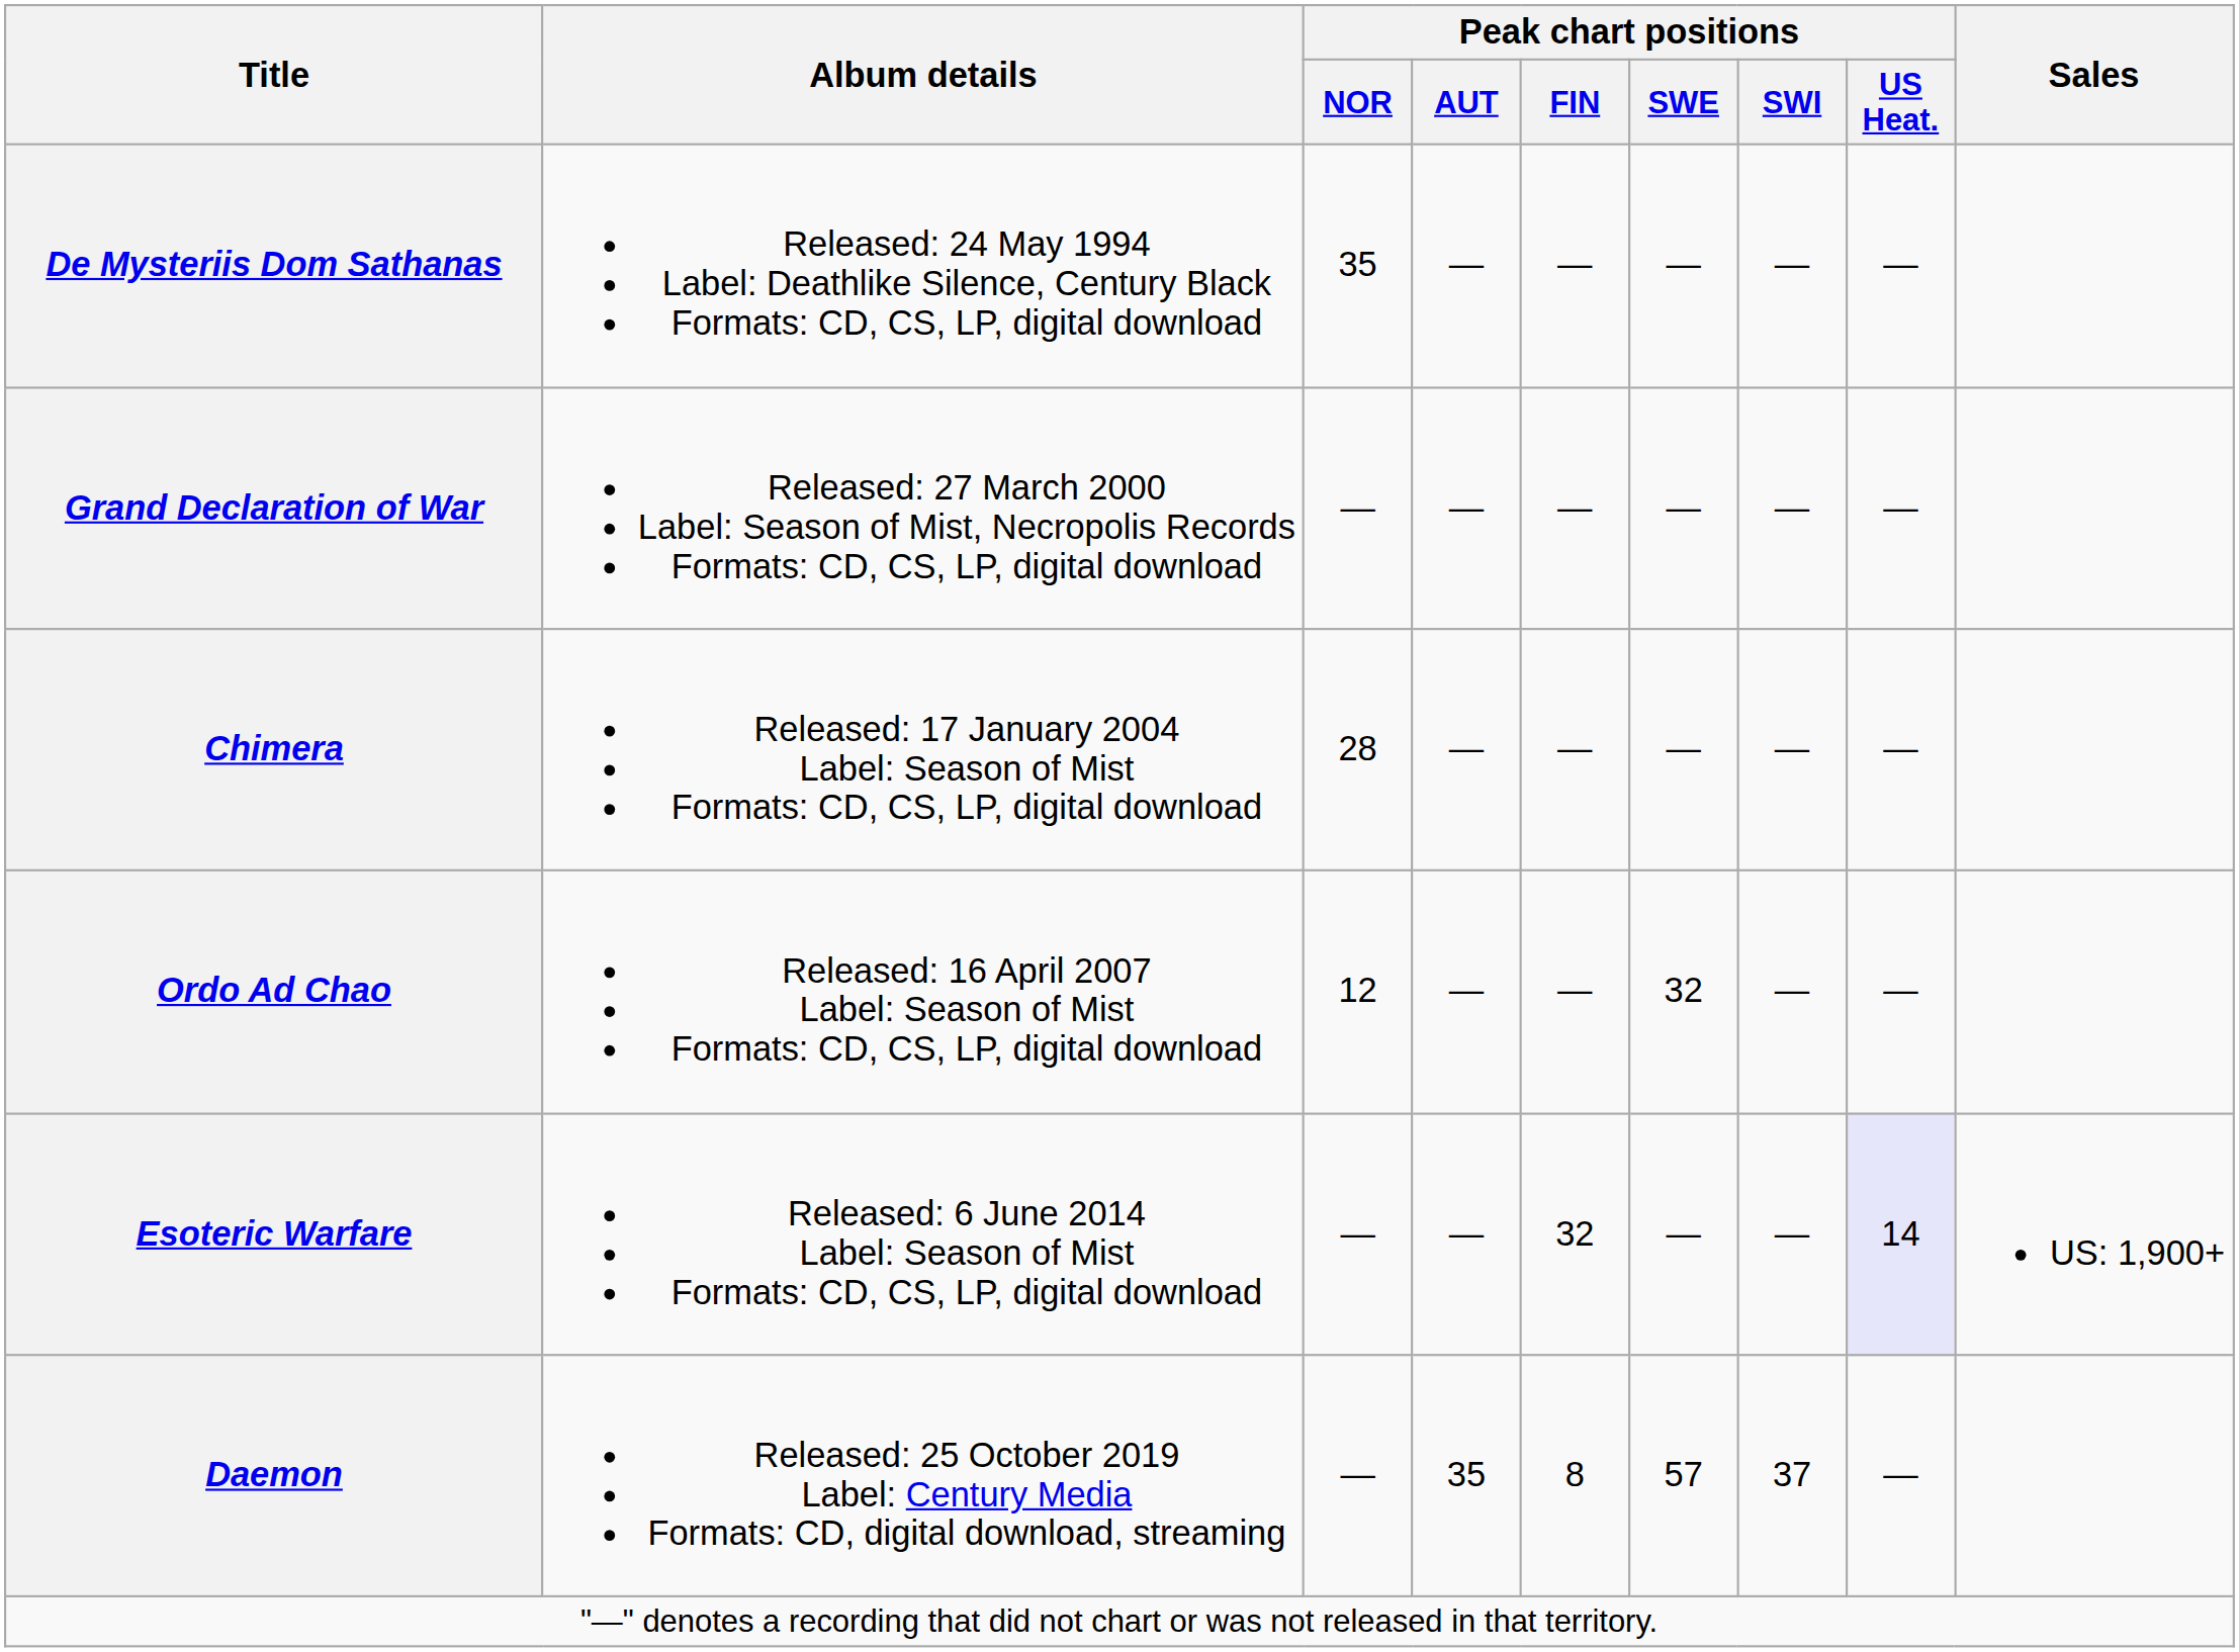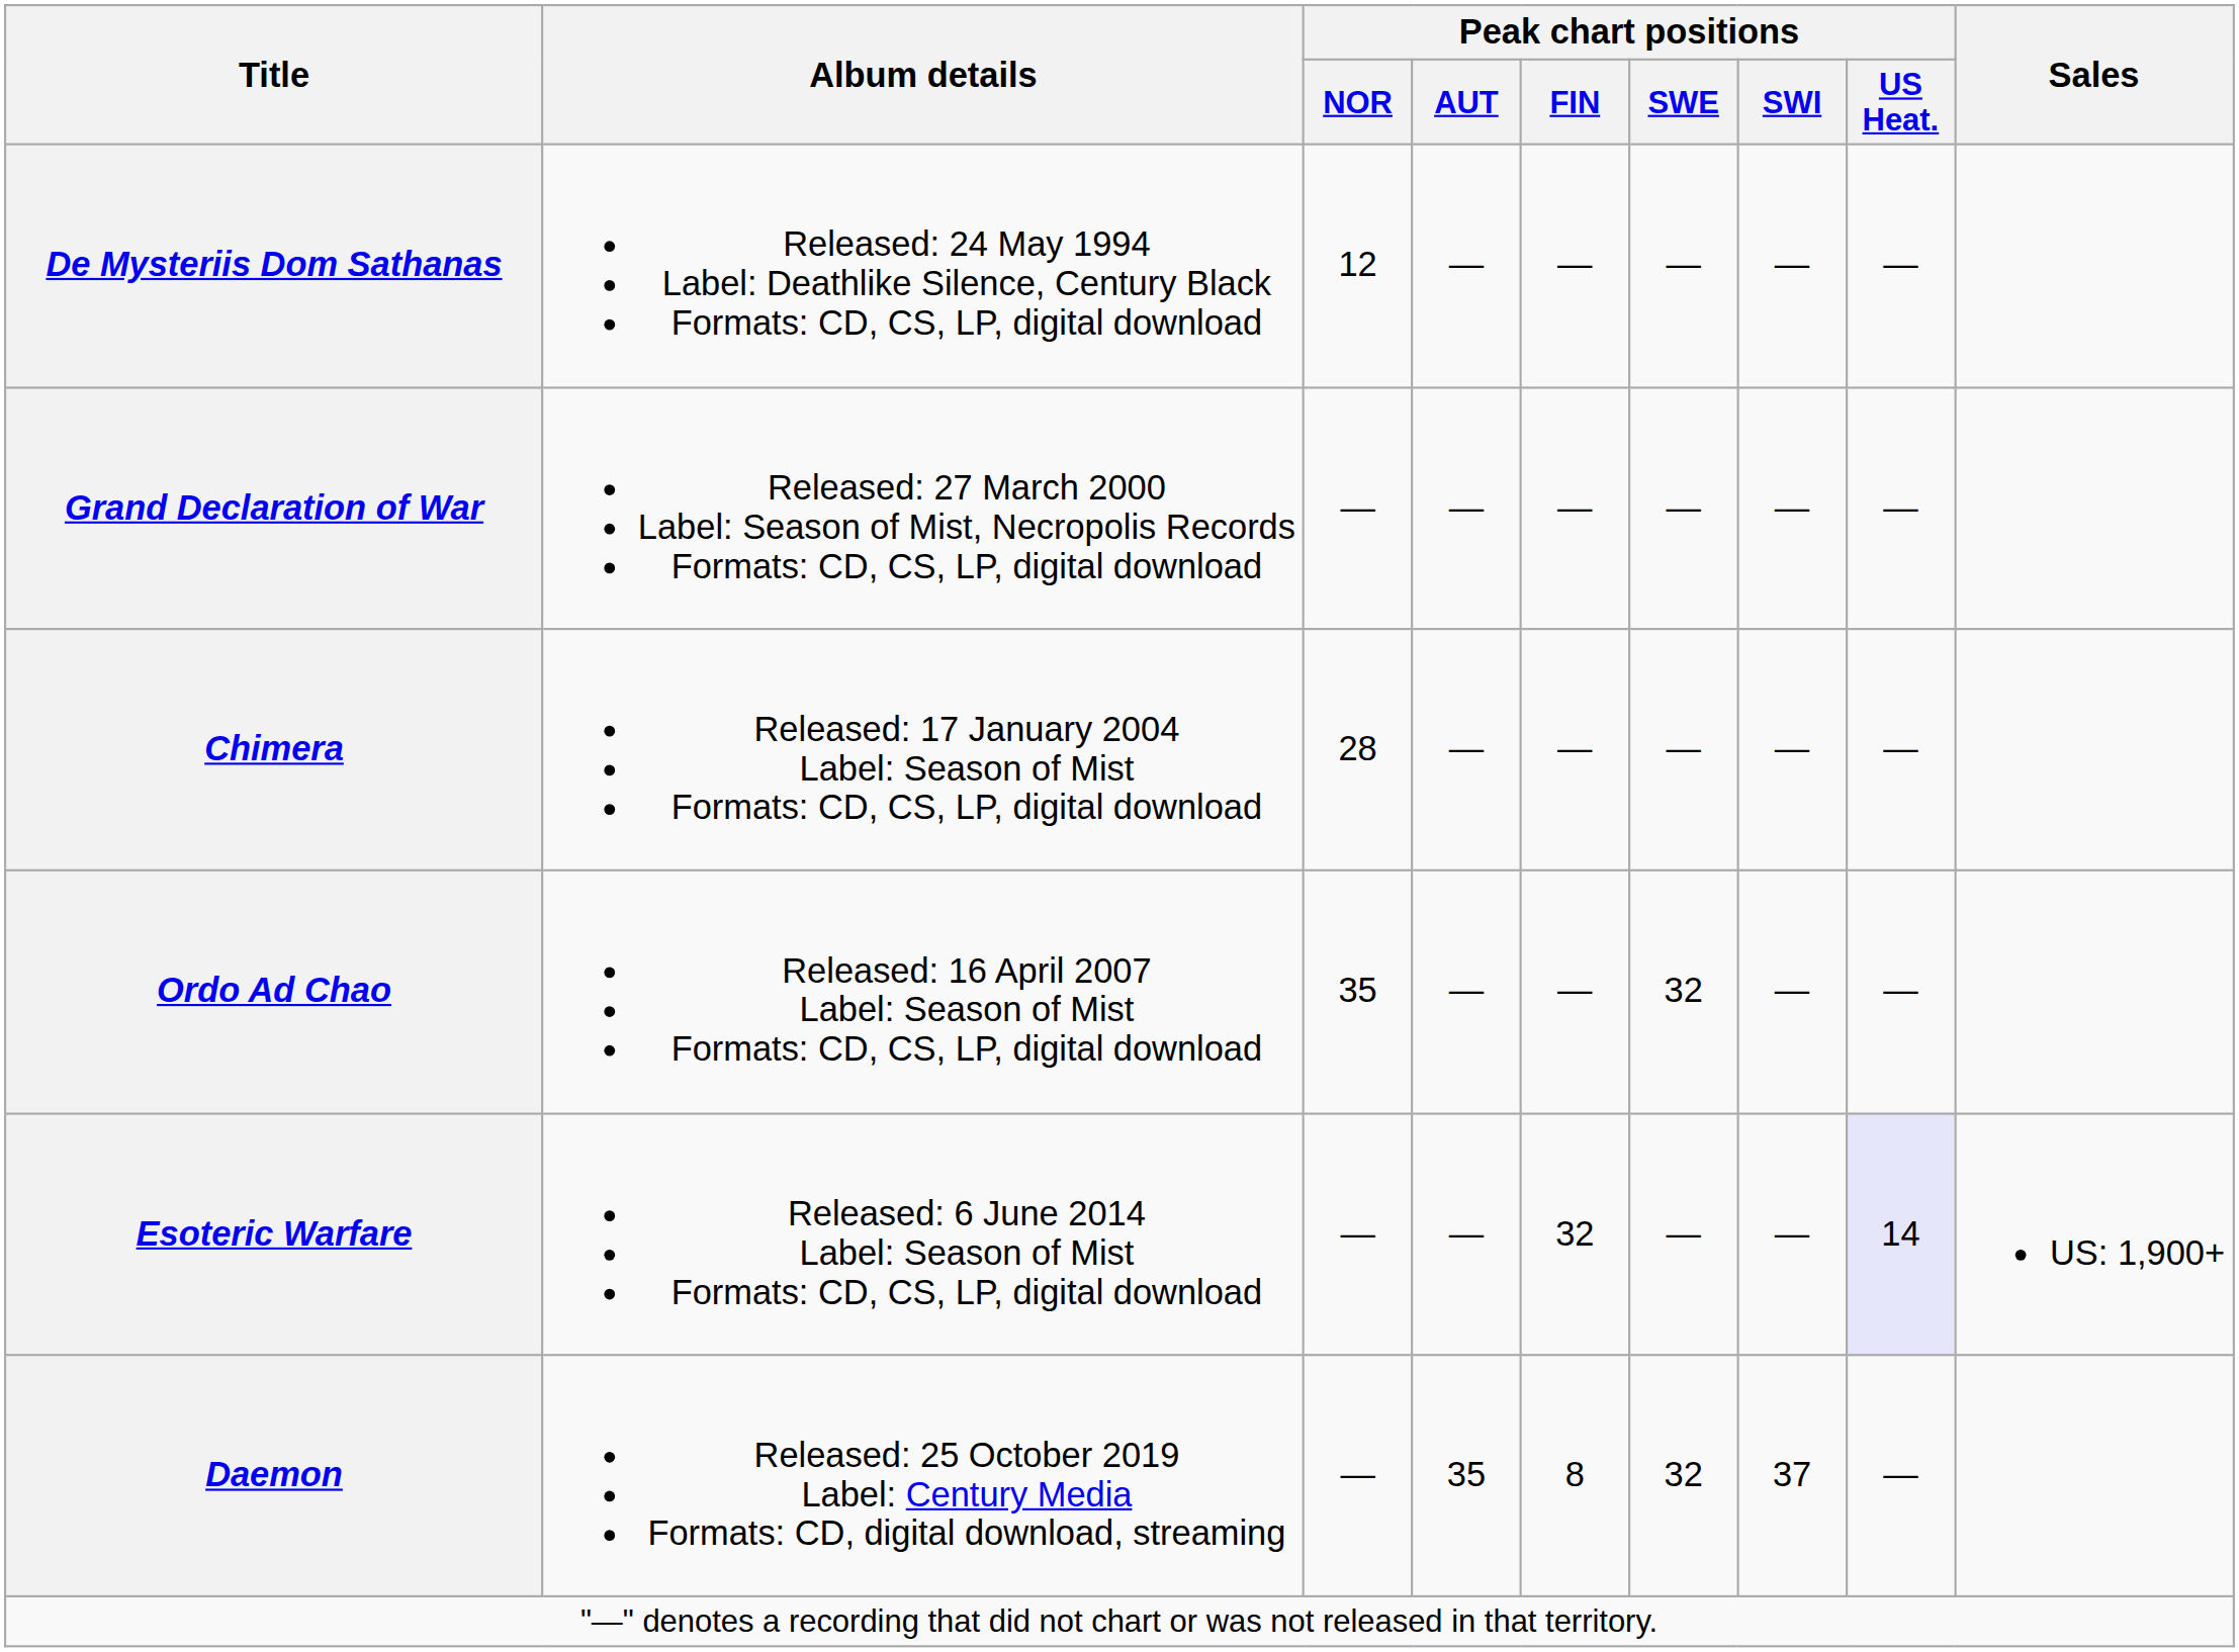 <table class="wikitable plainrowheaders" style="text-align:center;">
 <tr>
 <th scope="col" rowspan="2" style="width:15em;">Title</th>
 <th scope="col" rowspan="2">Album details</th>
 <th scope="col" colspan="6">Peak chart positions</th>
 <th scope="col" rowspan="2">Sales</th>
 </tr>
 <tr>
 <th scope="col" style="width:3em;font-size:90%;"><a href='#'>NOR</a><br></th>
 <th scope="col" style="width:3em;font-size:90%;"><a href='#'>AUT</a><br></th>
 <th scope="col" style="width:3em;font-size:90%;"><a href='#'>FIN</a><br></th>
 <th scope="col" style="width:3em;font-size:90%;"><a href='#'>SWE</a><br></th>
 <th scope="col" style="width:3em;font-size:90%;"><a href='#'>SWI</a><br></th>
 <th scope="col" style="width:3em;font-size:90%;"><a href='#'>US Heat.</a><br></th>
 </tr>
 <tr>
 <th scope="row"><em><a href='#'>De Mysteriis Dom Sathanas</a></em></th>
 <td><br><ul><li>Released: 24 May 1994</li><li>Label: Deathlike Silence, Century Black</li><li>Formats: CD, CS, LP, digital download</li></ul></td>
-<td align="center">35</td>
+<td align="center">12</td>
 <td align="center">—</td>
 <td align="center">—</td>
 <td align="center">—</td>
 <td align="center">—</td>
 <td align="center">—</td>
 <td></td>
 </tr>
 <tr>
 <th scope="row"><em><a href='#'>Grand Declaration of War</a></em></th>
 <td><br><ul><li>Released: 27 March 2000</li><li>Label: Season of Mist, Necropolis Records</li><li>Formats: CD, CS, LP, digital download</li></ul></td>
 <td align="center">—</td>
 <td align="center">—</td>
 <td align="center">—</td>
 <td align="center">—</td>
 <td align="center">—</td>
 <td align="center">—</td>
 <td></td>
 </tr>
 <tr>
 <th scope="row"><em><a href='#'>Chimera</a></em></th>
 <td><br><ul><li>Released: 17 January 2004</li><li>Label: Season of Mist</li><li>Formats: CD, CS, LP, digital download</li></ul></td>
 <td align="center">28</td>
 <td align="center">—</td>
 <td align="center">—</td>
 <td align="center">—</td>
 <td align="center">—</td>
 <td align="center">—</td>
 <td></td>
 </tr>
 <tr>
 <th scope="row"><em><a href='#'>Ordo Ad Chao</a></em></th>
 <td><br><ul><li>Released: 16 April 2007</li><li>Label: Season of Mist</li><li>Formats: CD, CS, LP, digital download</li></ul></td>
-<td align="center">12</td>
+<td align="center">35</td>
 <td align="center">—</td>
 <td align="center">—</td>
 <td align="center">32</td>
 <td align="center">—</td>
 <td align="center">—</td>
 <td></td>
 </tr>
 <tr>
 <th scope="row"><em><a href='#'>Esoteric Warfare</a></em></th>
 <td><br><ul><li>Released: 6 June 2014</li><li>Label: Season of Mist</li><li>Formats: CD, CS, LP, digital download</li></ul></td>
 <td align="center">—</td>
 <td align="center">—</td>
 <td align="center">32</td>
 <td align="center">—</td>
 <td align="center">—</td>
 <td align="center" style="background: lavender;">14</td>
 <td><br><ul><li>US: 1,900+</li></ul></td>
 </tr>
 <tr>
 <th scope="row"><em><a href='#'>Daemon</a></em></th>
 <td><br><ul><li>Released: 25 October 2019</li><li>Label: <a href='#'>Century Media</a></li><li>Formats: CD, digital download, streaming</li></ul></td>
 <td align="center">—</td>
 <td align="center">35</td>
 <td align="center">8<br></td>
-<td align="center">57</td>
+<td align="center">32</td>
 <td align="center">37</td>
 <td align="center">—</td>
 <td></td>
 </tr>
 <tr>
 <td colspan="10" style="font-size:90%">"—" denotes a recording that did not chart or was not released in that territory.</td>
 </tr>
 </table>
